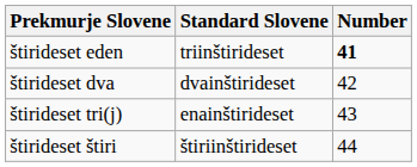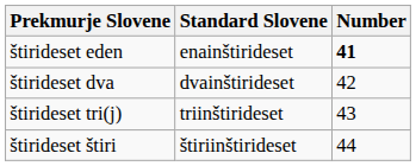 <table class=wikitable>
 <tr>
 <th>Prekmurje Slovene</th>
 <th>Standard Slovene</th>
 <th>Number</th>
 </tr>
 <tr>
 <td>štirideset eden</td>
-<td>triinštirideset</td>
+<td>enainštirideset</td>
 <td><strong>41</strong></td>
 </tr>
 <tr>
 <td>štirideset dva</td>
 <td>dvainštirideset</td>
 <td>42</td>
 </tr>
 <tr>
 <td>štirideset tri(j)</td>
-<td>enainštirideset</td>
+<td>triinštirideset</td>
 <td>43</td>
 </tr>
 <tr>
 <td>štirideset štiri</td>
 <td>štiriinštirideset</td>
 <td>44</td>
 </tr>
 </table>
